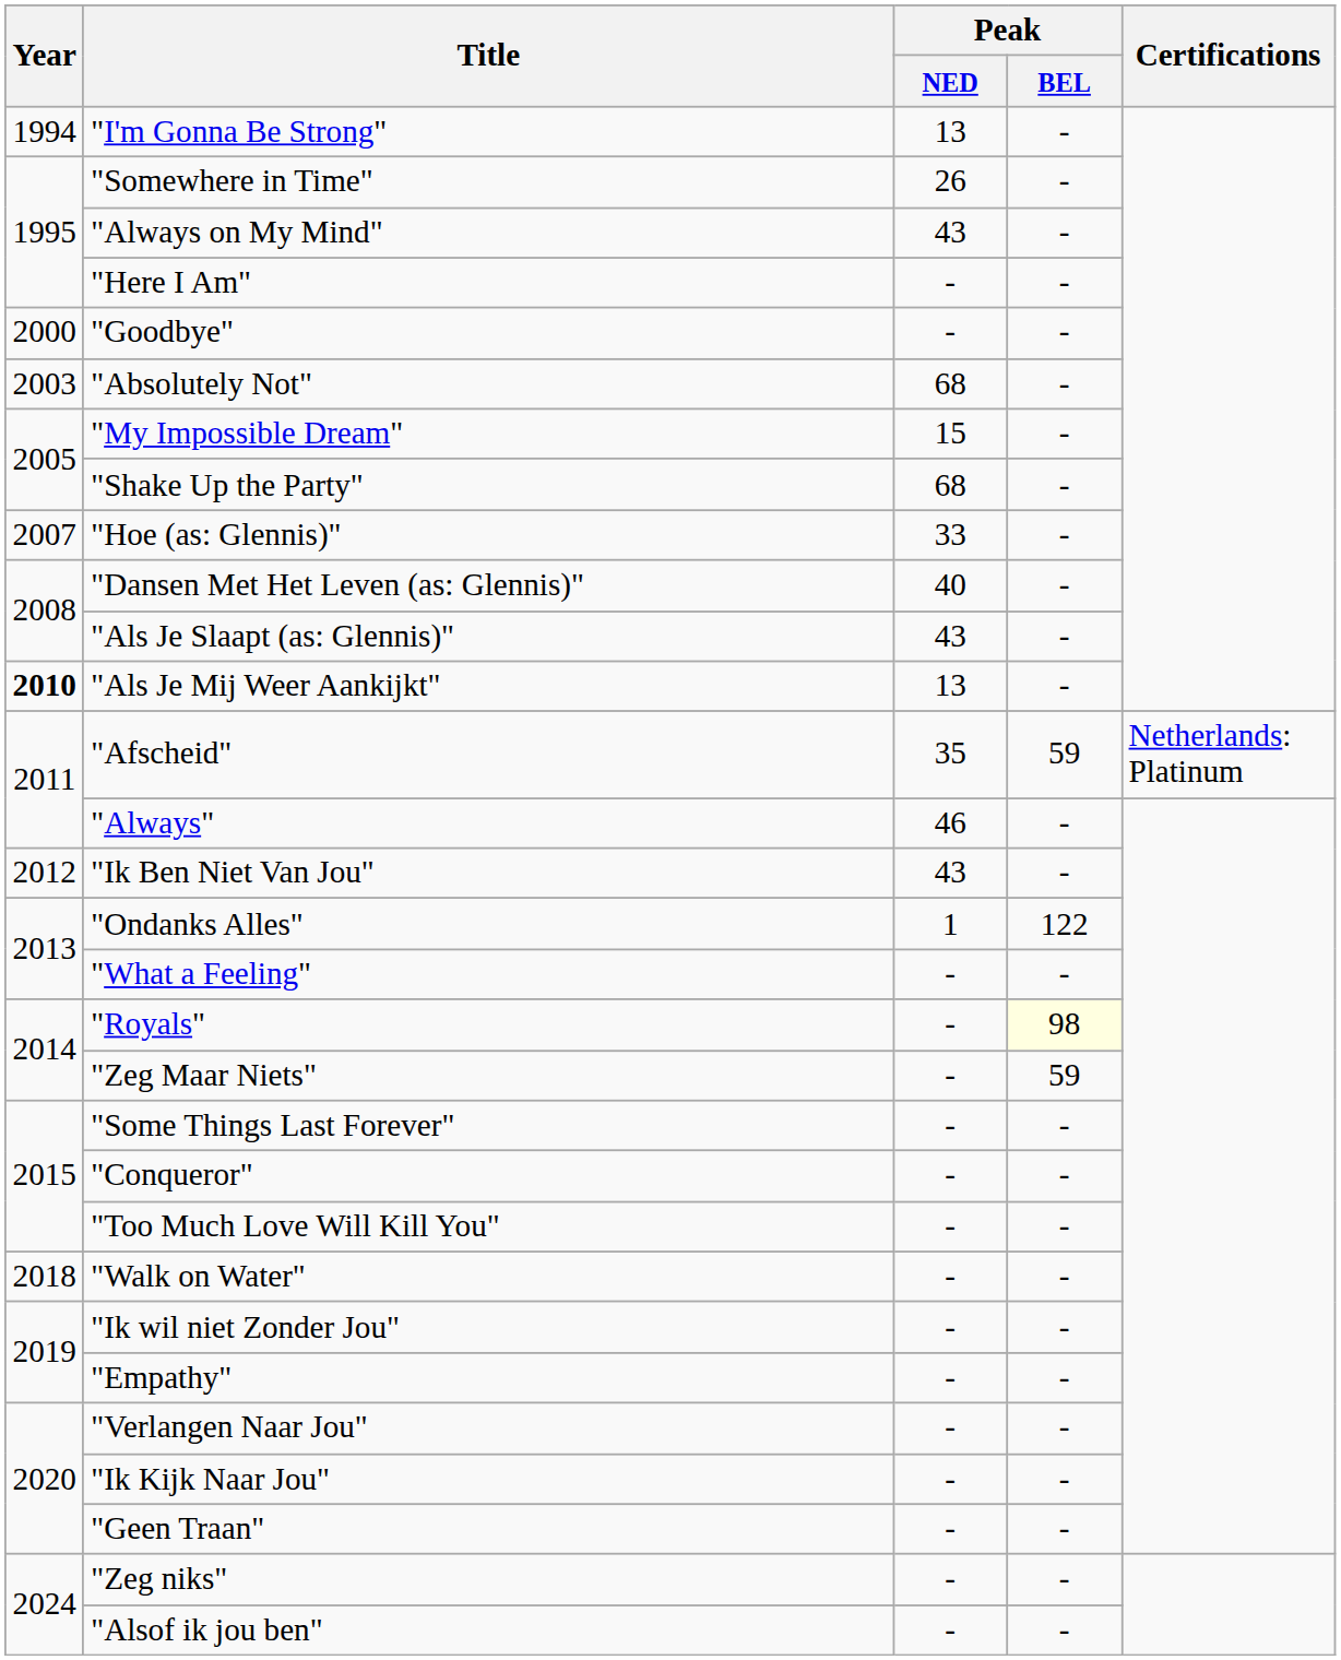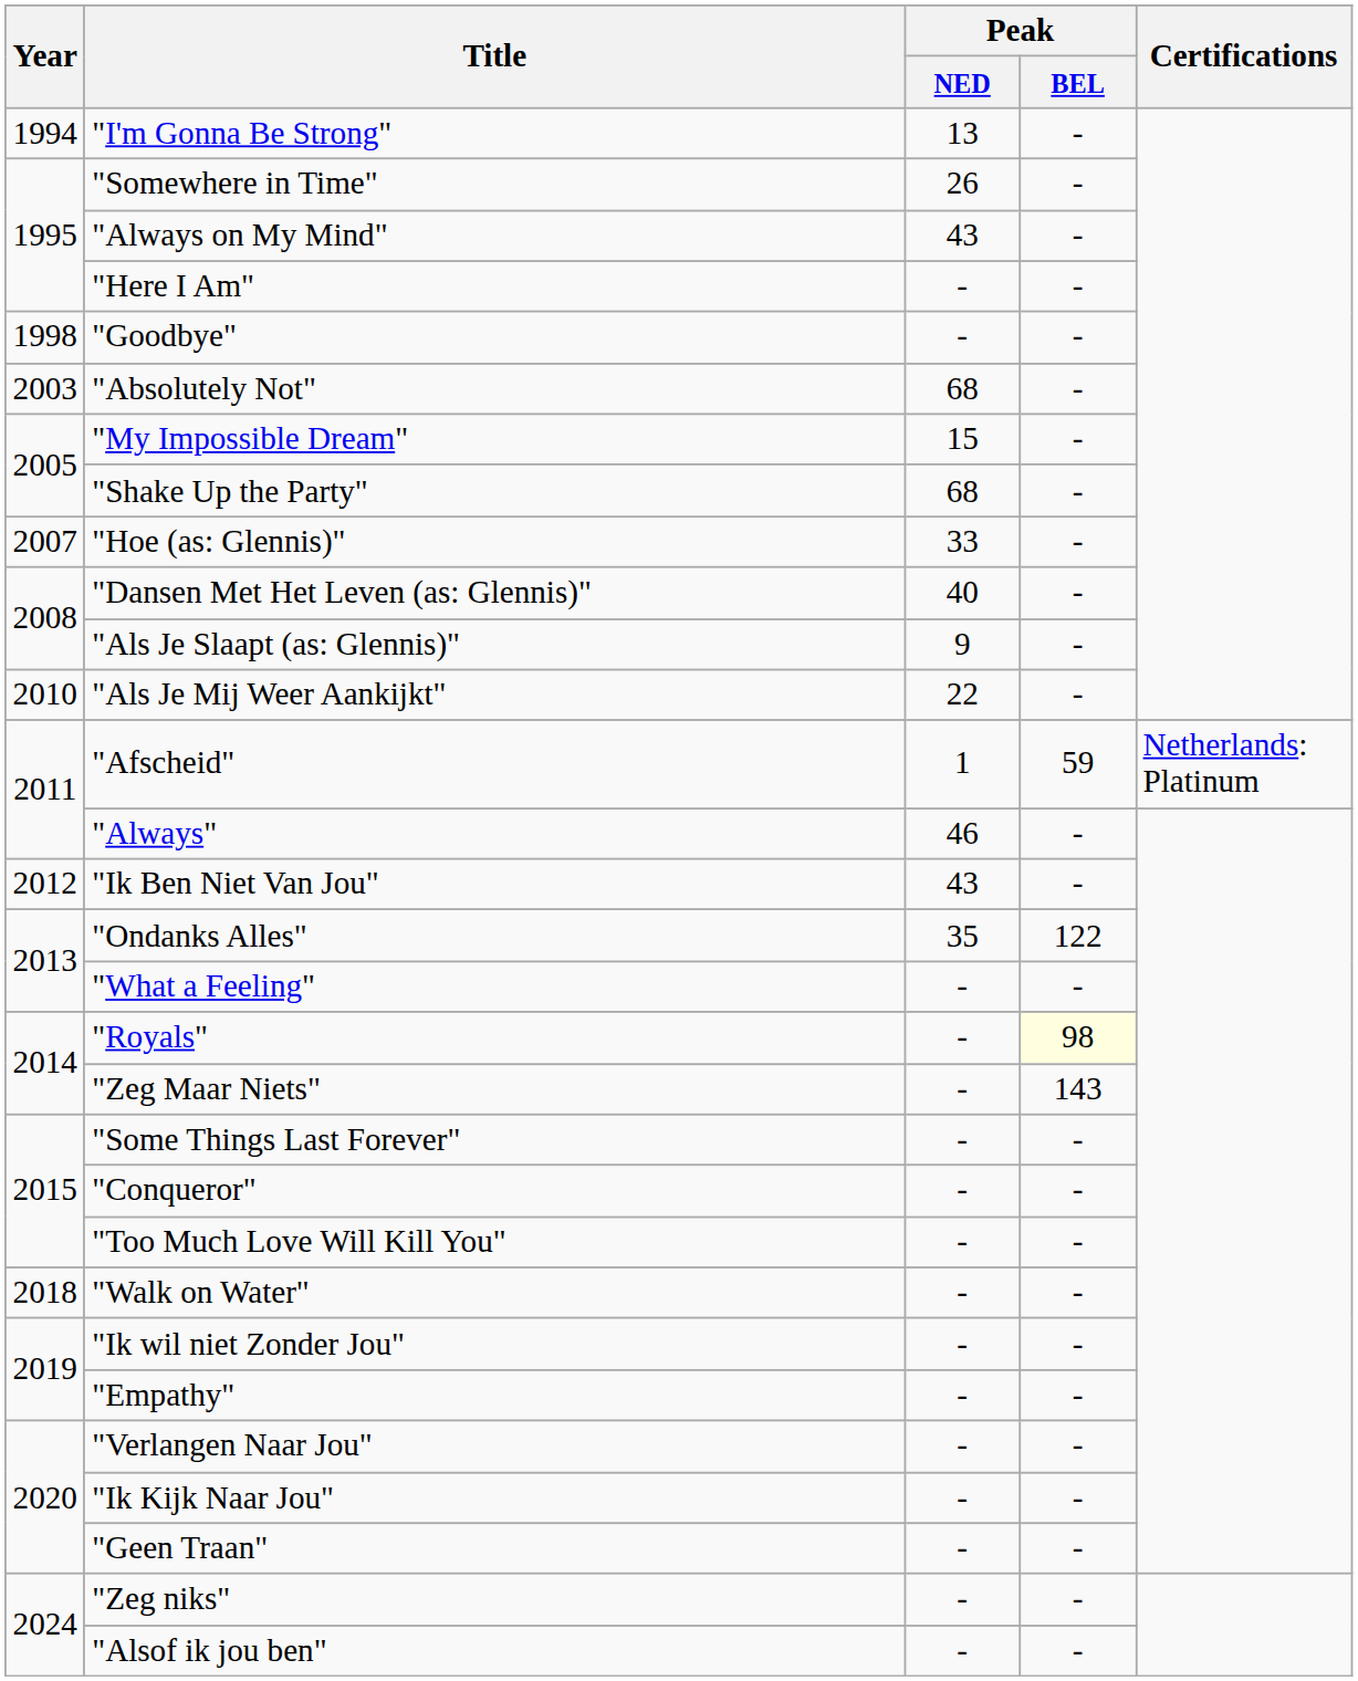 <table class="wikitable">
 <tr>
 <th align="center" rowspan="2" width="10">Year</th>
 <th align="center" rowspan="2" width="400">Title</th>
 <th align="center" colspan="2" width="50">Peak</th>
 <th align="center" rowspan="2" width="100">Certifications</th>
 </tr>
 <tr>
 <th width="50"><small><a href='#'>NED</a></small></th>
 <th width="50"><small><a href='#'>BEL</a></small></th>
 </tr>
 <tr>
 <td align="center" rowspan="1">1994</td>
 <td>"<a href='#'>I'm Gonna Be Strong</a>"</td>
 <td align="center">13</td>
 <td align="center">-</td>
 <td rowspan="12"></td>
 </tr>
 <tr>
 <td align="center" rowspan="3">1995</td>
 <td>"Somewhere in Time"</td>
 <td align="center">26</td>
 <td align="center">-</td>
 </tr>
 <tr>
 <td>"Always on My Mind"</td>
 <td align="center">43</td>
 <td align="center">-</td>
 </tr>
 <tr>
 <td>"Here I Am"</td>
 <td align="center">-</td>
 <td align="center">-</td>
 </tr>
 <tr>
-<td>2000</td>
+<td>1998</td>
 <td>"Goodbye"</td>
 <td align="center">-</td>
 <td align="center">-</td>
 </tr>
 <tr>
 <td align="center" rowspan="1">2003</td>
 <td>"Absolutely Not"</td>
 <td align="center">68</td>
 <td align="center">-</td>
 </tr>
 <tr>
 <td align="center" rowspan="2">2005</td>
 <td>"<a href='#'>My Impossible Dream</a>"</td>
 <td align="center">15</td>
 <td align="center">-</td>
 </tr>
 <tr>
 <td>"Shake Up the Party"</td>
 <td align="center">68</td>
 <td align="center">-</td>
 </tr>
 <tr>
 <td align="center" rowspan="1">2007</td>
 <td>"Hoe (as: Glennis)"</td>
 <td align="center">33</td>
 <td align="center">-</td>
 </tr>
 <tr>
 <td align="center" rowspan="2">2008</td>
 <td>"Dansen Met Het Leven (as: Glennis)"</td>
 <td align="center">40</td>
 <td align="center">-</td>
 </tr>
 <tr>
 <td>"Als Je Slaapt (as: Glennis)"</td>
-<td align="center">43</td>
+<td align="center">9</td>
 <td align="center">-</td>
 </tr>
 <tr>
-<td align="center" rowspan="1"><strong>2010</strong></td>
+<td align="center" rowspan="1">2010</td>
 <td>"Als Je Mij Weer Aankijkt"</td>
-<td align="center">13</td>
+<td align="center">22</td>
 <td align="center">-</td>
 </tr>
 <tr>
 <td align="center" rowspan="2">2011</td>
 <td>"Afscheid"</td>
-<td align="center">35</td>
+<td align="center">1</td>
 <td align="center">59</td>
 <td><a href='#'>Netherlands</a>: Platinum</td>
 </tr>
 <tr>
 <td>"<a href='#'>Always</a>"</td>
 <td align="center">46</td>
 <td align="center">-</td>
 <td rowspan="15"></td>
 </tr>
 <tr>
 <td align="center" rowspan="1">2012</td>
 <td>"Ik Ben Niet Van Jou"</td>
 <td align="center">43</td>
 <td align="center">-</td>
 </tr>
 <tr>
 <td align="center" rowspan="2">2013</td>
 <td>"Ondanks Alles"</td>
-<td align="center">1</td>
+<td align="center">35</td>
 <td align="center">122</td>
 </tr>
 <tr>
 <td>"<a href='#'>What a Feeling</a>"</td>
 <td align="center">-</td>
 <td align="center">-</td>
 </tr>
 <tr>
 <td align="center" rowspan="2">2014</td>
 <td>"<a href='#'>Royals</a>"</td>
 <td align="center">-</td>
 <td align="center" style="background: lightyellow;">98</td>
 </tr>
 <tr>
 <td>"Zeg Maar Niets"</td>
 <td align="center">-</td>
-<td align="center">59</td>
+<td align="center">143</td>
 </tr>
 <tr>
 <td align="center" rowspan="3">2015</td>
 <td>"Some Things Last Forever"</td>
 <td align="center">-</td>
 <td align="center">-</td>
 </tr>
 <tr>
 <td>"Conqueror"</td>
 <td align="center">-</td>
 <td align="center">-</td>
 </tr>
 <tr>
 <td>"Too Much Love Will Kill You"</td>
 <td align="center">-</td>
 <td align="center">-</td>
 </tr>
 <tr>
 <td align="center" rowspan="1">2018</td>
 <td>"Walk on Water"</td>
 <td align="center">-</td>
 <td align="center">-</td>
 </tr>
 <tr>
 <td align="center" rowspan="2">2019</td>
 <td>"Ik wil niet Zonder Jou"</td>
 <td align="center">-</td>
 <td align="center">-</td>
 </tr>
 <tr>
 <td>"Empathy"</td>
 <td align="center">-</td>
 <td align="center">-</td>
 </tr>
 <tr>
 <td align="center" rowspan="3">2020</td>
 <td>"Verlangen Naar Jou"</td>
 <td align="center">-</td>
 <td align="center">-</td>
 </tr>
 <tr>
 <td>"Ik Kijk Naar Jou"</td>
 <td align="center">-</td>
 <td align="center">-</td>
 </tr>
 <tr>
 <td>"Geen Traan"</td>
 <td align="center">-</td>
 <td align="center">-</td>
 </tr>
 <tr>
 <td align="center" rowspan="2">2024</td>
 <td>"Zeg niks"</td>
 <td align="center">-</td>
 <td align="center">-</td>
 </tr>
 <tr>
 <td>"Alsof ik jou ben"</td>
 <td align="center">-</td>
 <td align="center">-</td>
 </tr>
 </table>
